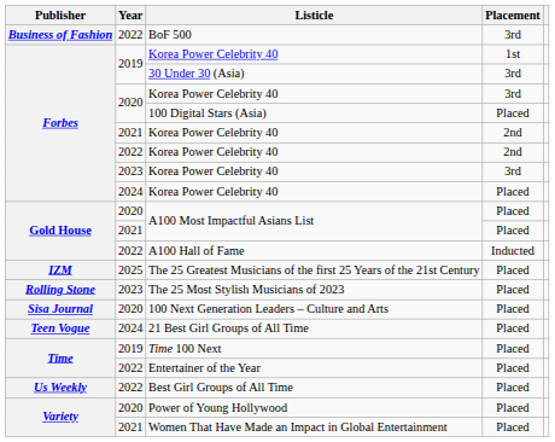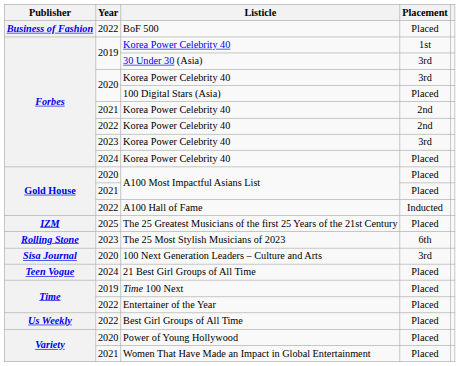 <table class="wikitable plainrowheaders sortable" style="text-align:center">
 <tr>
 <th scope="col">Publisher</th>
 <th scope="col">Year</th>
 <th scope="col">Listicle</th>
 <th scope="col">Placement</th>
 <th scope="col" class="unsortable"></th>
 </tr>
 <tr>
 <th scope="row"><em><a href='#'>Business of Fashion</a></em></th>
 <td>2022</td>
 <td style="text-align:left">BoF 500</td>
-<td>3rd</td>
+<td>Placed</td>
 <td></td>
 </tr>
 <tr>
 <th rowspan="8" scope="row"><em><a href='#'>Forbes</a></em></th>
 <td rowspan="2">2019</td>
 <td style="text-align:left"><a href='#'>Korea Power Celebrity 40</a></td>
 <td>1st</td>
 <td></td>
 </tr>
 <tr>
 <td style="text-align:left"><a href='#'>30 Under 30</a> (Asia)</td>
 <td>3rd</td>
 <td></td>
 </tr>
 <tr>
 <td rowspan="2">2020</td>
 <td style="text-align:left">Korea Power Celebrity 40</td>
 <td>3rd</td>
 <td></td>
 </tr>
 <tr>
 <td style="text-align:left">100 Digital Stars (Asia)</td>
 <td>Placed</td>
 <td></td>
 </tr>
 <tr>
 <td>2021</td>
 <td style="text-align:left">Korea Power Celebrity 40</td>
 <td>2nd</td>
 <td></td>
 </tr>
 <tr>
 <td>2022</td>
 <td style="text-align:left">Korea Power Celebrity 40</td>
 <td>2nd</td>
 <td style="text-align:center;"></td>
 </tr>
 <tr>
 <td>2023</td>
 <td style="text-align:left">Korea Power Celebrity 40</td>
 <td>3rd</td>
 <td></td>
 </tr>
 <tr>
 <td>2024</td>
 <td style="text-align:left">Korea Power Celebrity 40</td>
 <td>Placed</td>
 <td></td>
 </tr>
 <tr>
 <th scope="row" rowspan="3"><a href='#'>Gold House</a></th>
 <td>2020</td>
 <td rowspan="2" style="text-align:left">A100 Most Impactful Asians List</td>
 <td>Placed</td>
 <td></td>
 </tr>
 <tr>
 <td>2021</td>
 <td>Placed</td>
 <td></td>
 </tr>
 <tr>
 <td>2022</td>
 <td style="text-align:left">A100 Hall of Fame</td>
 <td>Inducted</td>
 <td></td>
 </tr>
 <tr>
 <th scope="row"><em><a href='#'>IZM</a></em></th>
 <td>2025</td>
 <td style="text-align:left;">The 25 Greatest Musicians of the first 25 Years of the 21st Century</td>
 <td>Placed</td>
 <td></td>
 </tr>
 <tr>
 <th scope="row"><em><a href='#'>Rolling Stone</a></em></th>
 <td>2023</td>
 <td style="text-align:left">The 25 Most Stylish Musicians of 2023</td>
-<td>Placed</td>
+<td>6th</td>
 <td></td>
 </tr>
 <tr>
 <th scope="row"><em><a href='#'>Sisa Journal</a></em></th>
 <td>2020</td>
 <td style="text-align:left">100 Next Generation Leaders – Culture and Arts</td>
-<td>Placed</td>
+<td>3rd</td>
 <td></td>
 </tr>
 <tr>
 <th scope="row"><em><a href='#'>Teen Vogue</a></em></th>
 <td>2024</td>
 <td style="text-align:left">21 Best Girl Groups of All Time</td>
 <td>Placed</td>
 <td></td>
 </tr>
 <tr>
 <th scope="row" rowspan="2"><em><a href='#'>Time</a></em></th>
 <td>2019</td>
 <td style="text-align:left"><em>Time</em> 100 Next</td>
 <td>Placed</td>
 <td></td>
 </tr>
 <tr>
 <td rowspan="1">2022</td>
 <td style="text-align:left">Entertainer of the Year</td>
 <td>Placed</td>
 <td></td>
 </tr>
 <tr>
 <th scope="row"><em><a href='#'>Us Weekly</a></em></th>
 <td>2022</td>
 <td style="text-align:left">Best Girl Groups of All Time</td>
 <td>Placed</td>
 <td></td>
 </tr>
 <tr>
 <th scope="row" rowspan="2"><em><a href='#'>Variety</a></em></th>
 <td>2020</td>
 <td style="text-align:left">Power of Young Hollywood</td>
 <td>Placed</td>
 <td></td>
 </tr>
 <tr>
 <td>2021</td>
 <td style="text-align:left">Women That Have Made an Impact in Global Entertainment</td>
 <td>Placed</td>
 <td></td>
 </tr>
 </table>
